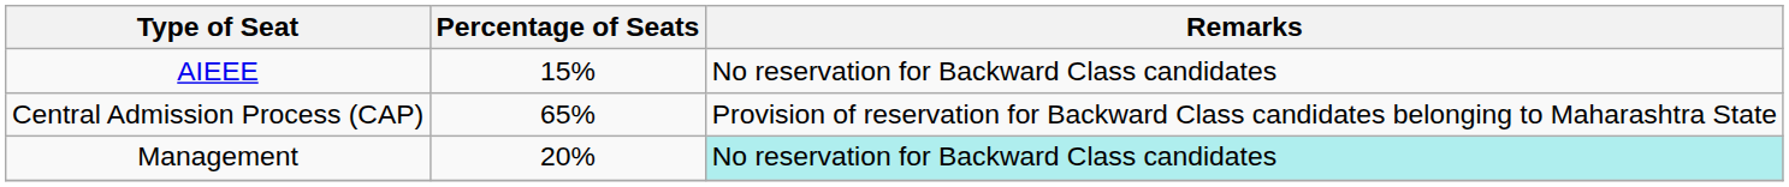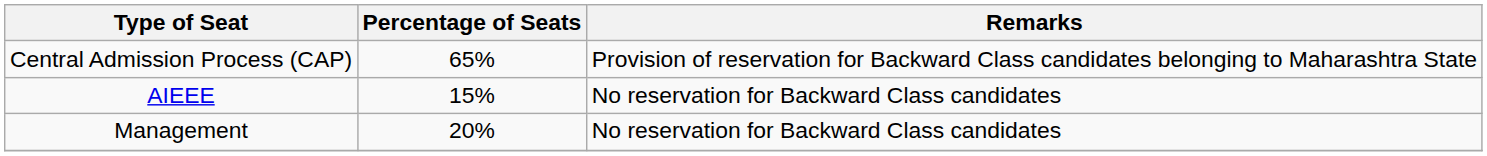 <table class="wikitable" border="1" style="text-align:center">
 <tr>
 <th>Type of Seat</th>
 <th>Percentage of Seats</th>
 <th>Remarks</th>
 </tr>
 <tr>
+<td>Central Admission Process (CAP)</td>
+<td>65%</td>
+<td style="text-align:left">Provision of reservation for Backward Class candidates belonging to Maharashtra State</td>
+</tr>
+<tr>
 <td><a href='#'>AIEEE</a></td>
 <td>15%</td>
 <td style="text-align:left">No reservation for Backward Class candidates</td>
 </tr>
 <tr>
-<td>Central Admission Process (CAP)</td>
-<td>65%</td>
-<td style="text-align:left">Provision of reservation for Backward Class candidates belonging to Maharashtra State</td>
-</tr>
-<tr>
 <td>Management</td>
 <td>20%</td>
-<td style="background: paleturquoise; text-align:left">No reservation for Backward Class candidates</td>
+<td style="text-align:left">No reservation for Backward Class candidates</td>
 </tr>
 <tr>
 </tr>
 </table>
